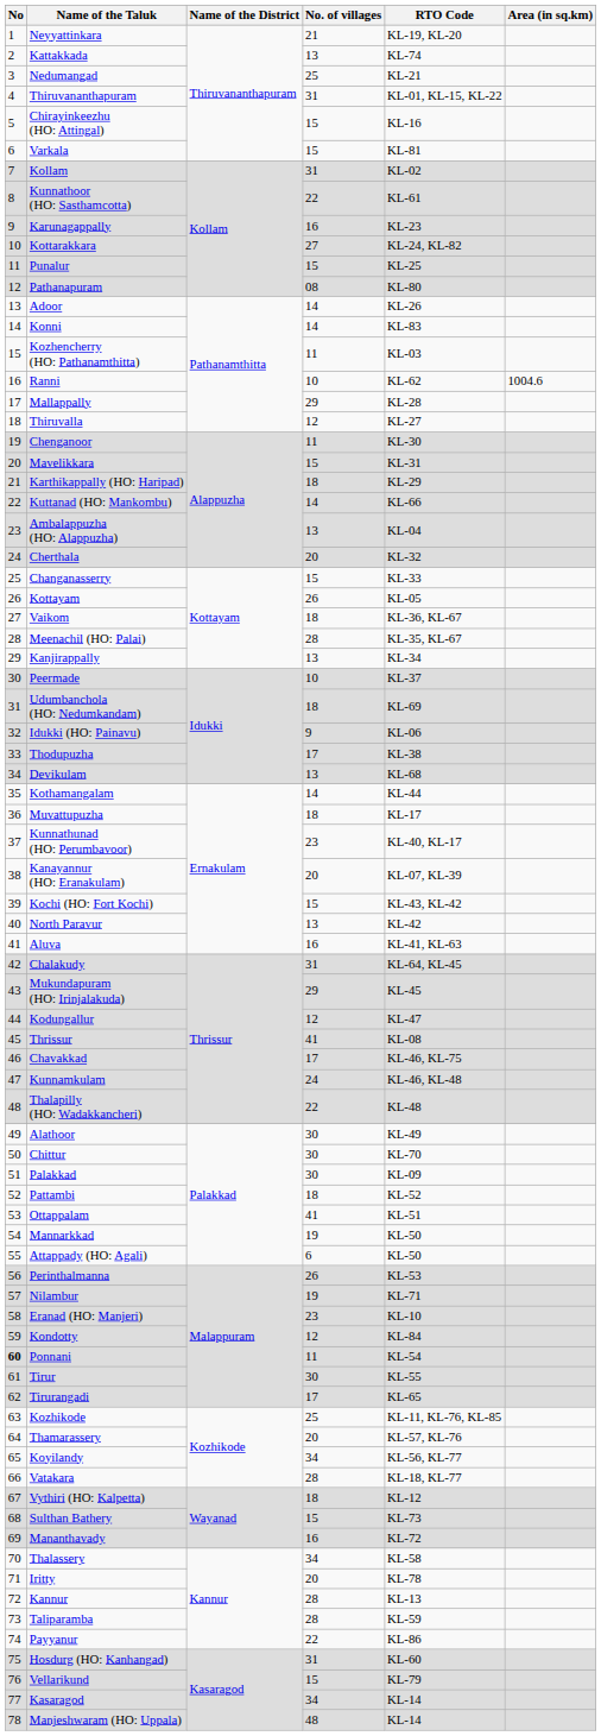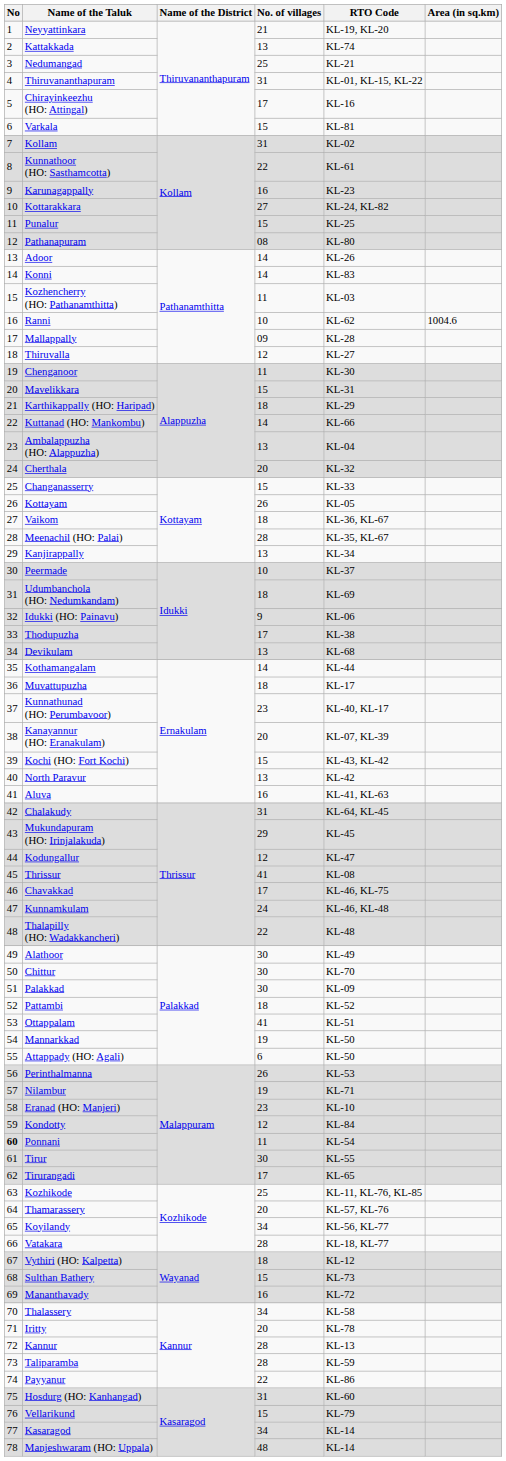 <table class="wikitable sortable">
 <tr --- align="center" bgcolor="#CCCCCC">
 <th>No</th>
 <th>Name of the Taluk</th>
 <th>Name of the District</th>
 <th>No. of villages</th>
 <th>RTO Code</th>
 <th>Area (in sq.km)</th>
 </tr>
 <tr --->
 <td>1</td>
 <td><a href='#'>Neyyattinkara</a></td>
 <td rowspan=6><a href='#'>Thiruvananthapuram</a></td>
 <td>21</td>
 <td>KL-19, KL-20</td>
 <td></td>
 </tr>
 <tr --->
 <td>2</td>
 <td><a href='#'>Kattakkada</a></td>
 <td>13</td>
 <td>KL-74</td>
 <td></td>
 </tr>
 <tr --->
 <td>3</td>
 <td><a href='#'>Nedumangad</a></td>
 <td>25</td>
 <td>KL-21</td>
 <td></td>
 </tr>
 <tr --->
 <td>4</td>
 <td><a href='#'>Thiruvananthapuram</a></td>
 <td>31</td>
 <td>KL-01, KL-15, KL-22</td>
 <td></td>
 </tr>
 <tr --->
 <td>5</td>
 <td><a href='#'>Chirayinkeezhu</a><br>(HO: <a href='#'>Attingal</a>)</td>
-<td>15</td>
+<td>17</td>
 <td>KL-16</td>
 <td></td>
 </tr>
 <tr --->
 <td>6</td>
 <td><a href='#'>Varkala</a></td>
 <td>15</td>
 <td>KL-81</td>
 <td></td>
 </tr>
 <tr --- bgcolor="#DDDDDD">
 <td>7</td>
 <td><a href='#'>Kollam</a></td>
 <td rowspan=6><a href='#'>Kollam</a></td>
 <td>31</td>
 <td>KL-02</td>
 <td></td>
 </tr>
 <tr --- bgcolor="#DDDDDD">
 <td>8</td>
 <td><a href='#'>Kunnathoor</a><br>(HO: <a href='#'>Sasthamcotta</a>)</td>
 <td>22</td>
 <td>KL-61</td>
 <td></td>
 </tr>
 <tr --- bgcolor="#DDDDDD">
 <td>9</td>
 <td><a href='#'>Karunagappally</a></td>
 <td>16</td>
 <td>KL-23</td>
 <td></td>
 </tr>
 <tr --- bgcolor="#DDDDDD">
 <td>10</td>
 <td><a href='#'>Kottarakkara</a></td>
 <td>27</td>
 <td>KL-24, KL-82</td>
 <td></td>
 </tr>
 <tr --- bgcolor="#DDDDDD">
 <td>11</td>
 <td><a href='#'>Punalur</a></td>
 <td>15</td>
 <td>KL-25</td>
 <td></td>
 </tr>
 <tr --- bgcolor="#DDDDDD">
 <td>12</td>
 <td><a href='#'>Pathanapuram</a></td>
 <td>08</td>
 <td>KL-80</td>
 <td></td>
 </tr>
 <tr --->
 <td>13</td>
 <td><a href='#'>Adoor</a></td>
 <td rowspan=6><a href='#'>Pathanamthitta</a></td>
 <td>14</td>
 <td>KL-26</td>
 <td></td>
 </tr>
 <tr --->
 <td>14</td>
 <td><a href='#'>Konni</a></td>
 <td>14</td>
 <td>KL-83</td>
 <td></td>
 </tr>
 <tr --->
 <td>15</td>
 <td><a href='#'>Kozhencherry</a><br>(HO: <a href='#'>Pathanamthitta</a>)</td>
 <td>11</td>
 <td>KL-03</td>
 <td></td>
 </tr>
 <tr --->
 <td>16</td>
 <td><a href='#'>Ranni</a></td>
 <td>10</td>
 <td>KL-62</td>
 <td>1004.6</td>
 </tr>
 <tr --->
 <td>17</td>
 <td><a href='#'>Mallappally</a></td>
-<td>29</td>
+<td>09</td>
 <td>KL-28</td>
 <td></td>
 </tr>
 <tr --->
 <td>18</td>
 <td><a href='#'>Thiruvalla</a></td>
 <td>12</td>
 <td>KL-27</td>
 <td></td>
 </tr>
 <tr --- bgcolor="#DDDDDD">
 <td>19</td>
 <td><a href='#'>Chenganoor</a></td>
 <td rowspan=6><a href='#'>Alappuzha</a></td>
 <td>11</td>
 <td>KL-30</td>
 <td></td>
 </tr>
 <tr --- bgcolor="#DDDDDD">
 <td>20</td>
 <td><a href='#'>Mavelikkara</a></td>
 <td>15</td>
 <td>KL-31</td>
 <td></td>
 </tr>
 <tr --- bgcolor="#DDDDDD">
 <td>21</td>
 <td><a href='#'>Karthikappally</a> (HO: <a href='#'>Haripad</a>)</td>
 <td>18</td>
 <td>KL-29</td>
 <td></td>
 </tr>
 <tr --- bgcolor="#DDDDDD">
 <td>22</td>
 <td><a href='#'>Kuttanad</a> (HO: <a href='#'>Mankombu</a>)</td>
 <td>14</td>
 <td>KL-66</td>
 <td></td>
 </tr>
 <tr --- bgcolor="#DDDDDD">
 <td>23</td>
 <td><a href='#'>Ambalappuzha</a><br>(HO: <a href='#'>Alappuzha</a>)</td>
 <td>13</td>
 <td>KL-04</td>
 <td></td>
 </tr>
 <tr --- bgcolor="#DDDDDD">
 <td>24</td>
 <td><a href='#'>Cherthala</a></td>
 <td>20</td>
 <td>KL-32</td>
 <td></td>
 </tr>
 <tr --->
 <td>25</td>
 <td><a href='#'>Changanasserry</a></td>
 <td rowspan=5><a href='#'>Kottayam</a></td>
 <td>15</td>
 <td>KL-33</td>
 <td></td>
 </tr>
 <tr --->
 <td>26</td>
 <td><a href='#'>Kottayam</a></td>
 <td>26</td>
 <td>KL-05</td>
 <td></td>
 </tr>
 <tr --->
 <td>27</td>
 <td><a href='#'>Vaikom</a></td>
 <td>18</td>
 <td>KL-36, KL-67</td>
 <td></td>
 </tr>
 <tr --->
 <td>28</td>
 <td><a href='#'>Meenachil</a> (HO: <a href='#'>Palai</a>)</td>
 <td>28</td>
 <td>KL-35, KL-67</td>
 <td></td>
 </tr>
 <tr --->
 <td>29</td>
 <td><a href='#'>Kanjirappally</a></td>
 <td>13</td>
 <td>KL-34</td>
 <td></td>
 </tr>
 <tr --- bgcolor="#DDDDDD">
 <td>30</td>
 <td><a href='#'>Peermade</a></td>
 <td rowspan=5><a href='#'>Idukki</a></td>
 <td>10</td>
 <td>KL-37</td>
 <td></td>
 </tr>
 <tr --- bgcolor="#DDDDDD">
 <td>31</td>
 <td><a href='#'>Udumbanchola</a><br>(HO: <a href='#'>Nedumkandam</a>)</td>
 <td>18</td>
 <td>KL-69</td>
 <td></td>
 </tr>
 <tr --- bgcolor="#DDDDDD">
 <td>32</td>
 <td><a href='#'>Idukki</a> (HO: <a href='#'>Painavu</a>)</td>
 <td>9</td>
 <td>KL-06</td>
 <td></td>
 </tr>
 <tr --- bgcolor="#DDDDDD">
 <td>33</td>
 <td><a href='#'>Thodupuzha</a></td>
 <td>17</td>
 <td>KL-38</td>
 <td></td>
 </tr>
 <tr --- bgcolor="#DDDDDD">
 <td>34</td>
 <td><a href='#'>Devikulam</a></td>
 <td>13</td>
 <td>KL-68</td>
 <td></td>
 </tr>
 <tr --->
 <td>35</td>
 <td><a href='#'>Kothamangalam</a></td>
 <td rowspan=7><a href='#'>Ernakulam</a></td>
 <td>14</td>
 <td>KL-44</td>
 <td></td>
 </tr>
 <tr --->
 <td>36</td>
 <td><a href='#'>Muvattupuzha</a></td>
 <td>18</td>
 <td>KL-17</td>
 <td></td>
 </tr>
 <tr --->
 <td>37</td>
 <td><a href='#'>Kunnathunad</a><br>(HO: <a href='#'>Perumbavoor</a>)</td>
 <td>23</td>
 <td>KL-40, KL-17</td>
 <td></td>
 </tr>
 <tr --->
 <td>38</td>
 <td><a href='#'>Kanayannur</a><br>(HO: <a href='#'>Eranakulam</a>)</td>
 <td>20</td>
 <td>KL-07, KL-39</td>
 <td></td>
 </tr>
 <tr --->
 <td>39</td>
 <td><a href='#'>Kochi</a> (HO: <a href='#'>Fort Kochi</a>)</td>
 <td>15</td>
 <td>KL-43, KL-42</td>
 <td></td>
 </tr>
 <tr --->
 <td>40</td>
 <td><a href='#'>North Paravur</a></td>
 <td>13</td>
 <td>KL-42</td>
 <td></td>
 </tr>
 <tr --->
 <td>41</td>
 <td><a href='#'>Aluva</a></td>
 <td>16</td>
 <td>KL-41, KL-63</td>
 <td></td>
 </tr>
 <tr --- bgcolor="#DDDDDD">
 <td>42</td>
 <td><a href='#'>Chalakudy</a></td>
 <td rowspan=7><a href='#'>Thrissur</a></td>
 <td>31</td>
 <td>KL-64, KL-45</td>
 <td></td>
 </tr>
 <tr --- bgcolor="#DDDDDD">
 <td>43</td>
 <td><a href='#'>Mukundapuram</a><br>(HO: <a href='#'>Irinjalakuda</a>)</td>
 <td>29</td>
 <td>KL-45</td>
 <td></td>
 </tr>
 <tr --- bgcolor="#DDDDDD">
 <td>44</td>
 <td><a href='#'>Kodungallur</a></td>
 <td>12</td>
 <td>KL-47</td>
 <td></td>
 </tr>
 <tr --- bgcolor="#DDDDDD">
 <td>45</td>
 <td><a href='#'>Thrissur</a></td>
 <td>41</td>
 <td>KL-08</td>
 <td></td>
 </tr>
 <tr --- bgcolor="#DDDDDD">
 <td>46</td>
 <td><a href='#'>Chavakkad</a></td>
 <td>17</td>
 <td>KL-46, KL-75</td>
 <td></td>
 </tr>
 <tr --- bgcolor="#DDDDDD">
 <td>47</td>
 <td><a href='#'>Kunnamkulam</a></td>
 <td>24</td>
 <td>KL-46, KL-48</td>
 <td></td>
 </tr>
 <tr --- bgcolor="#DDDDDD">
 <td>48</td>
 <td><a href='#'>Thalapilly</a><br>(HO: <a href='#'>Wadakkancheri</a>)</td>
 <td>22</td>
 <td>KL-48</td>
 <td></td>
 </tr>
 <tr --->
 <td>49</td>
 <td><a href='#'>Alathoor</a></td>
 <td rowspan=7><a href='#'>Palakkad</a></td>
 <td>30</td>
 <td>KL-49</td>
 <td></td>
 </tr>
 <tr --->
 <td>50</td>
 <td><a href='#'>Chittur</a></td>
 <td>30</td>
 <td>KL-70</td>
 <td></td>
 </tr>
 <tr --->
 <td>51</td>
 <td><a href='#'>Palakkad</a></td>
 <td>30</td>
 <td>KL-09</td>
 <td></td>
 </tr>
 <tr --->
 <td>52</td>
 <td><a href='#'>Pattambi</a></td>
 <td>18</td>
 <td>KL-52</td>
 <td></td>
 </tr>
 <tr --->
 <td>53</td>
 <td><a href='#'>Ottappalam</a></td>
 <td>41</td>
 <td>KL-51</td>
 <td></td>
 </tr>
 <tr --->
 <td>54</td>
 <td><a href='#'>Mannarkkad</a></td>
 <td>19</td>
 <td>KL-50</td>
 <td></td>
 </tr>
 <tr --->
 <td>55</td>
 <td><a href='#'>Attappady</a> (HO: <a href='#'>Agali</a>)</td>
 <td>6</td>
 <td>KL-50</td>
 <td></td>
 </tr>
 <tr --- bgcolor="#DDDDDD">
 <td>56</td>
 <td><a href='#'>Perinthalmanna</a></td>
 <td rowspan=7><a href='#'>Malappuram</a></td>
 <td>26</td>
 <td>KL-53</td>
 <td></td>
 </tr>
 <tr --- bgcolor="#DDDDDD">
 <td>57</td>
 <td><a href='#'>Nilambur</a></td>
 <td>19</td>
 <td>KL-71</td>
 <td></td>
 </tr>
 <tr --- bgcolor="#DDDDDD">
 <td>58</td>
 <td><a href='#'>Eranad</a> (HO: <a href='#'>Manjeri</a>)</td>
 <td>23</td>
 <td>KL-10</td>
 <td></td>
 </tr>
 <tr --- bgcolor="#DDDDDD">
 <td>59</td>
 <td><a href='#'>Kondotty</a></td>
 <td>12</td>
 <td>KL-84</td>
 <td></td>
 </tr>
 <tr --- bgcolor="#DDDDDD">
 <td><strong>60</strong></td>
 <td><a href='#'>Ponnani</a></td>
 <td>11</td>
 <td>KL-54</td>
 <td></td>
 </tr>
 <tr --- bgcolor="#DDDDDD">
 <td>61</td>
 <td><a href='#'>Tirur</a></td>
 <td>30</td>
 <td>KL-55</td>
 <td></td>
 </tr>
 <tr --- bgcolor="#DDDDDD">
 <td>62</td>
 <td><a href='#'>Tirurangadi</a></td>
 <td>17</td>
 <td>KL-65</td>
 <td></td>
 </tr>
 <tr --->
 <td>63</td>
 <td><a href='#'>Kozhikode</a></td>
 <td rowspan=4><a href='#'>Kozhikode</a></td>
 <td>25</td>
 <td>KL-11, KL-76, KL-85</td>
 <td></td>
 </tr>
 <tr --->
 <td>64</td>
 <td><a href='#'>Thamarassery</a></td>
 <td>20</td>
 <td>KL-57, KL-76</td>
 <td></td>
 </tr>
 <tr --->
 <td>65</td>
 <td><a href='#'>Koyilandy</a></td>
 <td>34</td>
 <td>KL-56, KL-77</td>
 <td></td>
 </tr>
 <tr --->
 <td>66</td>
 <td><a href='#'>Vatakara</a></td>
 <td>28</td>
 <td>KL-18, KL-77</td>
 <td></td>
 </tr>
 <tr --- bgcolor="#DDDDDD">
 <td>67</td>
 <td><a href='#'>Vythiri</a> (HO: <a href='#'>Kalpetta</a>)</td>
 <td rowspan=3><a href='#'>Wayanad</a></td>
 <td>18</td>
 <td>KL-12</td>
 <td></td>
 </tr>
 <tr --- bgcolor="#DDDDDD">
 <td>68</td>
 <td><a href='#'>Sulthan Bathery</a></td>
 <td>15</td>
 <td>KL-73</td>
 <td></td>
 </tr>
 <tr --- bgcolor="#DDDDDD">
 <td>69</td>
 <td><a href='#'>Mananthavady</a></td>
 <td>16</td>
 <td>KL-72</td>
 <td></td>
 </tr>
 <tr --->
 <td>70</td>
 <td><a href='#'>Thalassery</a></td>
 <td rowspan=5><a href='#'>Kannur</a></td>
 <td>34</td>
 <td>KL-58</td>
 <td></td>
 </tr>
 <tr --->
 <td>71</td>
 <td><a href='#'>Iritty</a></td>
 <td>20</td>
 <td>KL-78</td>
 <td></td>
 </tr>
 <tr --->
 <td>72</td>
 <td><a href='#'>Kannur</a></td>
 <td>28</td>
 <td>KL-13</td>
 <td></td>
 </tr>
 <tr --->
 <td>73</td>
 <td><a href='#'>Taliparamba</a></td>
 <td>28</td>
 <td>KL-59</td>
 <td></td>
 </tr>
 <tr --->
 <td>74</td>
 <td><a href='#'>Payyanur</a></td>
 <td>22</td>
 <td>KL-86</td>
 <td></td>
 </tr>
 <tr --- bgcolor="#DDDDDD">
 <td>75</td>
 <td><a href='#'>Hosdurg</a> (HO: <a href='#'>Kanhangad</a>)</td>
 <td rowspan=4><a href='#'>Kasaragod</a></td>
 <td>31</td>
 <td>KL-60</td>
 <td></td>
 </tr>
 <tr --- bgcolor="#DDDDDD">
 <td>76</td>
 <td><a href='#'>Vellarikund</a></td>
 <td>15</td>
 <td>KL-79</td>
 <td></td>
 </tr>
 <tr --- bgcolor="#DDDDDD">
 <td>77</td>
 <td><a href='#'>Kasaragod</a></td>
 <td>34</td>
 <td>KL-14</td>
 <td></td>
 </tr>
 <tr --- bgcolor="#DDDDDD">
 <td>78</td>
 <td><a href='#'>Manjeshwaram</a> (HO: <a href='#'>Uppala</a>)</td>
 <td>48</td>
 <td>KL-14</td>
 <td></td>
 </tr>
 </table>
